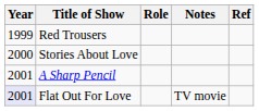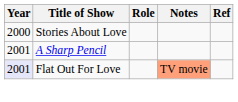 <table class="wikitable">
 <tr>
 <th>Year</th>
 <th>Title of Show</th>
 <th>Role</th>
 <th>Notes</th>
 <th>Ref</th>
-</tr>
-<tr>
-<td>1999</td>
-<td>Red Trousers</td>
-<td></td>
-<td></td>
-<td></td>
 </tr>
 <tr>
 <td>2000</td>
 <td>Stories About Love</td>
 <td></td>
 <td></td>
 <td></td>
 </tr>
 <tr>
 <td>2001</td>
 <td><em><a href='#'>A Sharp Pencil</a></em></td>
 <td></td>
 <td></td>
 <td></td>
 </tr>
 <tr>
 <td style="background: lavender;">2001</td>
 <td>Flat Out For Love</td>
 <td></td>
-<td>TV movie</td>
+<td style="background: lightsalmon;">TV movie</td>
 <td></td>
 </tr>
 </table>
